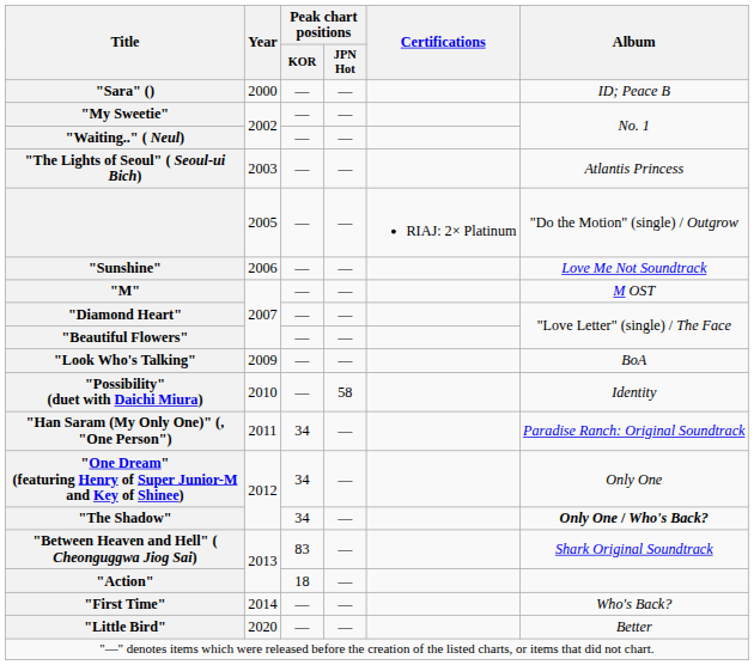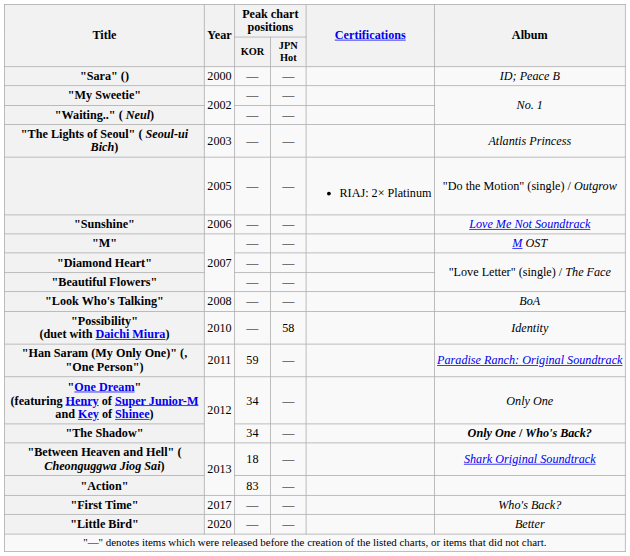 <table class="wikitable plainrowheaders" style="text-align:center;">
 <tr>
 <th scope="col" rowspan="2" style="width:16em;">Title</th>
 <th scope="col" rowspan="2">Year</th>
 <th colspan="2" scope="col">Peak chart positions</th>
 <th scope="col" rowspan="2"><a href='#'>Certifications</a></th>
 <th scope="col" rowspan="2">Album</th>
 </tr>
 <tr>
 <th style="width:3em;font-size:85%">KOR<br></th>
 <th style="width:3em;font-size:85%">JPN Hot<br></th>
 </tr>
 <tr>
 <th scope="row">"Sara" ()</th>
 <td rowspan="1">2000</td>
 <td>—</td>
 <td>—</td>
 <td></td>
 <td><em>ID; Peace B</em></td>
 </tr>
 <tr>
 <th scope="row">"My Sweetie"</th>
 <td rowspan="2">2002</td>
 <td>—</td>
 <td>—</td>
 <td></td>
 <td rowspan=2><em>No. 1</em></td>
 </tr>
 <tr>
 <th scope="row">"Waiting.." ( <em>Neul</em>)</th>
 <td>—</td>
 <td>—</td>
 <td></td>
 </tr>
 <tr>
 <th scope="row">"The Lights of Seoul" ( <em>Seoul-ui Bich</em>)</th>
 <td>2003</td>
 <td>—</td>
 <td>—</td>
 <td></td>
 <td><em>Atlantis Princess</em></td>
 </tr>
 <tr>
 <th scope="row"></th>
 <td>2005</td>
 <td>—</td>
 <td>—</td>
 <td><br><ul><li>RIAJ: 2× Platinum </li></ul></td>
 <td>"Do the Motion" <span>(single)</span> / <em>Outgrow</em></td>
 </tr>
 <tr>
 <th scope="row">"Sunshine"</th>
 <td>2006</td>
 <td>—</td>
 <td>—</td>
 <td></td>
 <td><em><a href='#'>Love Me Not Soundtrack</a></em></td>
 </tr>
 <tr>
 <th scope="row">"M"</th>
 <td rowspan=3>2007</td>
 <td>—</td>
 <td>—</td>
 <td></td>
 <td><em><a href='#'>M</a> OST</em></td>
 </tr>
 <tr>
 <th scope="row">"Diamond Heart"</th>
 <td>—</td>
 <td>—</td>
 <td></td>
 <td rowspan=2>"Love Letter" <span>(single)</span> / <em>The Face</em></td>
 </tr>
 <tr>
 <th scope="row">"Beautiful Flowers"</th>
 <td>—</td>
 <td>—</td>
 <td></td>
 </tr>
 <tr>
 <th scope="row">"Look Who's Talking"</th>
-<td>2009</td>
+<td>2008</td>
 <td>—</td>
 <td>—</td>
 <td></td>
 <td><em>BoA</em></td>
 </tr>
 <tr>
 <th scope="row">"Possibility"<br><span>(duet with <a href='#'>Daichi Miura</a>)</span></th>
 <td rowspan="1">2010</td>
 <td>—</td>
 <td>58</td>
 <td></td>
 <td><em>Identity</em></td>
 </tr>
 <tr>
 <th scope="row">"Han Saram (My Only One)" (, "One Person")</th>
 <td rowspan="1">2011</td>
-<td>34</td>
+<td>59</td>
 <td>—</td>
 <td></td>
 <td><em><a href='#'>Paradise Ranch: Original Soundtrack</a></em></td>
 </tr>
 <tr>
 <th scope="row">"<a href='#'>One Dream</a>"<br><span>(featuring <a href='#'>Henry</a> of <a href='#'>Super Junior-M</a> and <a href='#'>Key</a> of <a href='#'>Shinee</a>)</span></th>
 <td rowspan="2">2012</td>
 <td>34</td>
 <td>—</td>
 <td></td>
 <td><em>Only One</em></td>
 </tr>
 <tr>
 <th scope="row">"The Shadow"</th>
 <td>34</td>
 <td>—</td>
 <td></td>
 <td><strong><em>Only One</em> / <em>Who's Back?</em></strong></td>
 </tr>
 <tr>
 <th scope="row">"Between Heaven and Hell" ( <em>Cheonguggwa Jiog Sai</em>)</th>
 <td rowspan="2">2013</td>
-<td>83</td>
+<td>18</td>
 <td>—</td>
 <td></td>
 <td><em><a href='#'>Shark Original Soundtrack</a></em></td>
 </tr>
 <tr>
 <th scope="row">"Action"</th>
-<td>18</td>
+<td>83</td>
 <td>—</td>
 <td></td>
 <td></td>
 </tr>
 <tr>
 <th scope="row">"First Time"</th>
-<td>2014</td>
+<td>2017</td>
 <td>—</td>
 <td>—</td>
 <td></td>
 <td><em>Who's Back?</em></td>
 </tr>
 <tr>
 <th scope="row">"Little Bird"</th>
 <td>2020</td>
 <td>—</td>
 <td>—</td>
 <td></td>
 <td><em>Better</em></td>
 </tr>
 <tr>
 <td colspan="12" align="center" style="font-size:90%;">"—" denotes items which were released before the creation of the listed charts, or items that did not chart.</td>
 </tr>
 </table>
